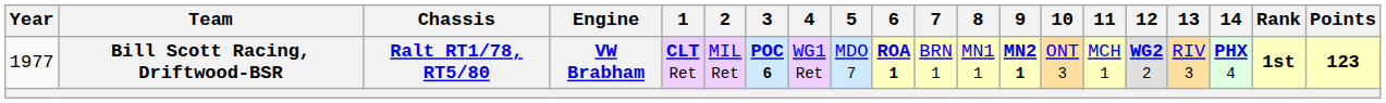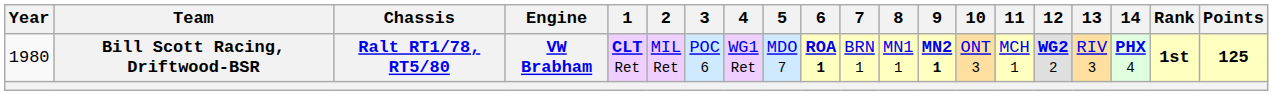 <table class="wikitable" style="text-align:center; font-size:90%">
 <tr>
 <th>Year</th>
 <th>Team</th>
 <th>Chassis</th>
 <th>Engine</th>
 <th>1</th>
 <th>2</th>
 <th>3</th>
 <th>4</th>
 <th>5</th>
 <th>6</th>
 <th>7</th>
 <th>8</th>
 <th>9</th>
 <th>10</th>
 <th>11</th>
 <th>12</th>
 <th>13</th>
 <th>14</th>
 <th>Rank</th>
 <th>Points</th>
 </tr>
 <tr>
-<td>1977</td>
+<td>1980</td>
 <th>Bill Scott Racing, Driftwood-BSR</th>
 <th><a href='#'>Ralt RT1/78, RT5/80</a></th>
 <th><a href='#'>VW</a> <a href='#'>Brabham</a></th>
 <td style="background:#EFCFFF;"><strong><a href='#'>CLT</a></strong><br><small>Ret</small></td>
 <td style="background:#EFCFFF;"><a href='#'>MIL</a><br><small>Ret</small></td>
-<td style="background:#CFEAFF;"><strong><a href='#'>POC</a><br><small>6</small></strong></td>
+<td style="background:#CFEAFF;"><a href='#'>POC</a><br><small>6</small></td>
 <td style="background:#EFCFFF;"><a href='#'>WG1</a><br><small>Ret</small></td>
 <td style="background:#CFEAFF;"><a href='#'>MDO</a><br><small>7</small></td>
 <td style="background:#FFFFBF;"><strong><a href='#'>ROA</a><br><small>1</small></strong></td>
 <td style="background:#FFFFBF;"><a href='#'>BRN</a><br><small>1</small></td>
 <td style="background:#FFFFBF;"><a href='#'>MN1</a><br><small>1</small></td>
 <td style="background:#FFFFBF;"><strong><a href='#'>MN2</a><br><small>1</small></strong></td>
 <td style="background:#FFDF9F;"><a href='#'>ONT</a><br><small>3</small></td>
 <td style="background:#FFFFBF;"><a href='#'>MCH</a><br><small>1</small></td>
 <td style="background:#DFDFDF;"><strong><a href='#'>WG2</a></strong><br><small>2</small></td>
 <td style="background:#FFDF9F;"><a href='#'>RIV</a><br><small>3</small></td>
 <td style="background:#DFFFDF;"><strong><a href='#'>PHX</a></strong><br><small>4</small></td>
 <td style="background:#FFFFBF;"><strong>1st</strong></td>
-<td style="background:#FFFFBF;"><strong>123</strong></td>
+<td style="background:#FFFFBF;"><strong>125</strong></td>
 </tr>
 <tr>
 <th colspan="20"></th>
 </tr>
 </table>
